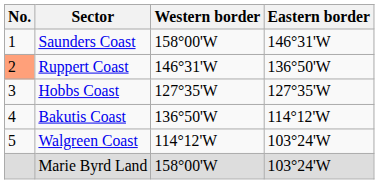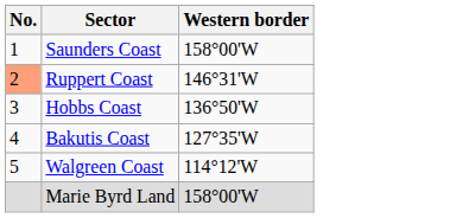 <table class="wikitable">
 <tr>
 <th>No.</th>
 <th>Sector</th>
 <th>Western border</th>
-<th>Eastern border</th>
 </tr>
 <tr>
 <td>1</td>
 <td><a href='#'>Saunders Coast</a></td>
 <td>158°00'W</td>
-<td>146°31'W</td>
 </tr>
 <tr>
 <td style="background: lightsalmon;">2</td>
 <td><a href='#'>Ruppert Coast</a></td>
 <td>146°31'W</td>
-<td>136°50'W</td>
 </tr>
 <tr>
 <td>3</td>
 <td><a href='#'>Hobbs Coast</a></td>
-<td>127°35'W</td>
-<td>127°35'W</td>
+<td>136°50'W</td>
 </tr>
 <tr>
 <td>4</td>
 <td><a href='#'>Bakutis Coast</a></td>
-<td>136°50'W</td>
-<td>114°12'W</td>
+<td>127°35'W</td>
 </tr>
 <tr>
 <td>5</td>
 <td><a href='#'>Walgreen Coast</a></td>
 <td>114°12'W</td>
-<td>103°24'W</td>
 </tr>
 <tr style="background: #dddddd;">
 <td> </td>
 <td>Marie Byrd Land</td>
 <td>158°00'W</td>
-<td>103°24'W</td>
 </tr>
 </table>
